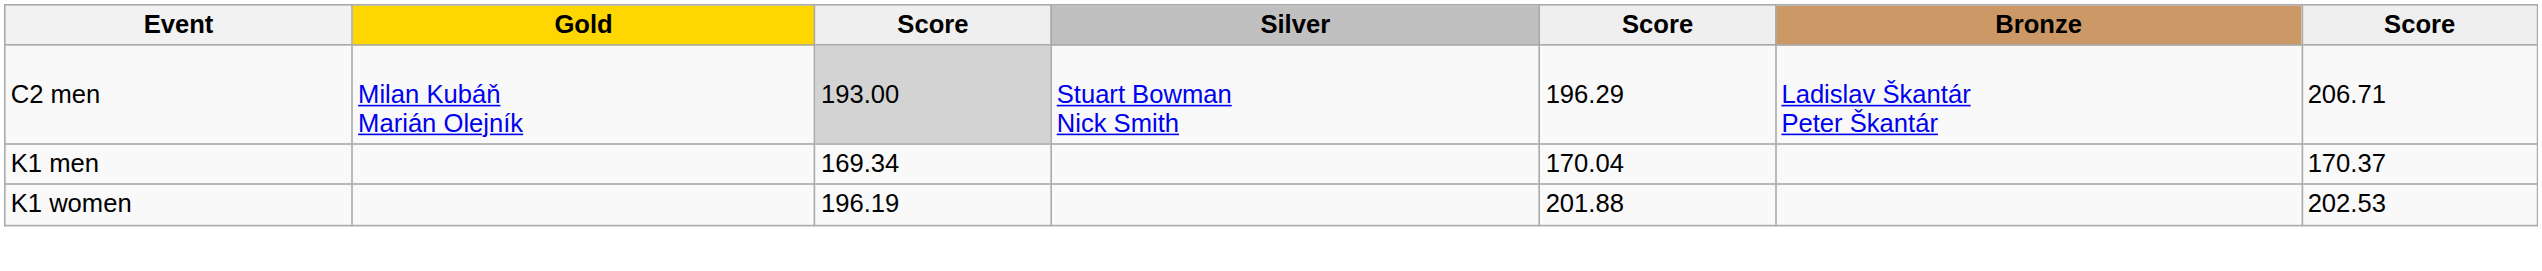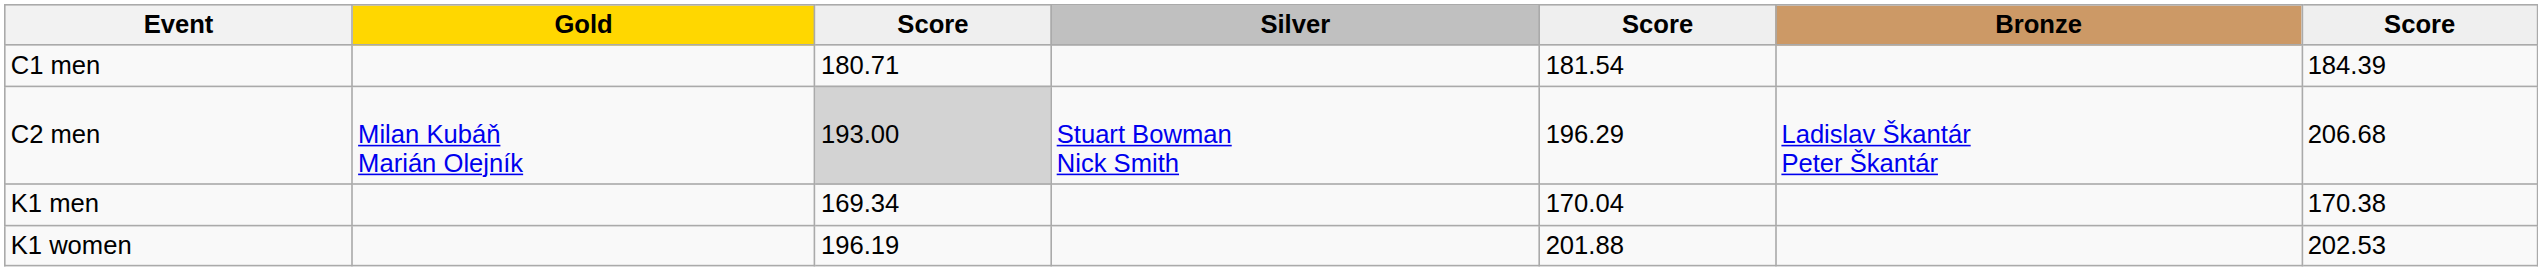 <table class="wikitable" width=100%>
 <tr>
 <th>Event</th>
 <td align=center bgcolor="gold"><strong>Gold</strong></td>
 <td align=center bgcolor="EFEFEF"><strong>Score</strong></td>
 <td align=center bgcolor="silver"><strong>Silver</strong></td>
 <td align=center bgcolor="EFEFEF"><strong>Score</strong></td>
 <td align=center bgcolor="CC9966"><strong>Bronze</strong></td>
 <td align=center bgcolor="EFEFEF"><strong>Score</strong></td>
 </tr>
 <tr>
+<td>C1 men</td>
+<td></td>
+<td>180.71</td>
+<td></td>
+<td>181.54</td>
+<td></td>
+<td>184.39</td>
+</tr>
+<tr>
 <td>C2 men</td>
 <td><br><a href='#'>Milan Kubáň</a><br><a href='#'>Marián Olejník</a></td>
 <td style="background: lightgrey;">193.00</td>
 <td><br><a href='#'>Stuart Bowman</a><br><a href='#'>Nick Smith</a></td>
 <td>196.29</td>
 <td><br><a href='#'>Ladislav Škantár</a><br><a href='#'>Peter Škantár</a></td>
-<td>206.71</td>
+<td>206.68</td>
 </tr>
 <tr>
 <td>K1 men</td>
 <td></td>
 <td>169.34</td>
 <td></td>
 <td>170.04</td>
 <td></td>
-<td>170.37</td>
+<td>170.38</td>
 </tr>
 <tr>
 <td>K1 women</td>
 <td></td>
 <td>196.19</td>
 <td></td>
 <td>201.88</td>
 <td></td>
 <td>202.53</td>
 </tr>
 </table>
